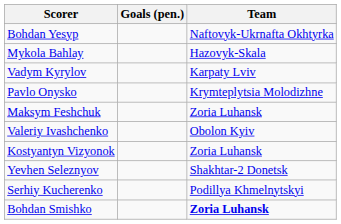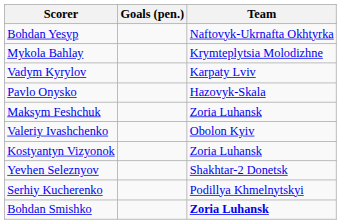 <table class="wikitable">
 <tr>
 <th>Scorer</th>
 <th>Goals (pen.)</th>
 <th>Team</th>
 </tr>
 <tr>
 <td> <a href='#'>Bohdan Yesyp</a></td>
 <td></td>
 <td><a href='#'>Naftovyk-Ukrnafta Okhtyrka</a></td>
 </tr>
 <tr>
 <td> <a href='#'>Mykola Bahlay</a></td>
 <td></td>
-<td><a href='#'>Hazovyk-Skala</a></td>
+<td><a href='#'>Krymteplytsia Molodizhne</a></td>
 </tr>
 <tr>
 <td> <a href='#'>Vadym Kyrylov</a></td>
 <td></td>
 <td><a href='#'>Karpaty Lviv</a></td>
 </tr>
 <tr>
 <td> <a href='#'>Pavlo Onysko</a></td>
 <td></td>
-<td><a href='#'>Krymteplytsia Molodizhne</a></td>
+<td><a href='#'>Hazovyk-Skala</a></td>
 </tr>
 <tr>
 <td> <a href='#'>Maksym Feshchuk</a></td>
 <td></td>
 <td><a href='#'>Zoria Luhansk</a></td>
 </tr>
 <tr>
 <td> <a href='#'>Valeriy Ivashchenko</a></td>
 <td></td>
 <td><a href='#'>Obolon Kyiv</a></td>
 </tr>
 <tr>
 <td> <a href='#'>Kostyantyn Vizyonok</a></td>
 <td></td>
 <td><a href='#'>Zoria Luhansk</a></td>
 </tr>
 <tr>
 <td> <a href='#'>Yevhen Seleznyov</a></td>
 <td></td>
 <td><a href='#'>Shakhtar-2 Donetsk</a></td>
 </tr>
 <tr>
 <td> <a href='#'>Serhiy Kucherenko</a></td>
 <td></td>
 <td><a href='#'>Podillya Khmelnytskyi</a></td>
 </tr>
 <tr>
 <td> <a href='#'>Bohdan Smishko</a></td>
 <td></td>
 <td><strong><a href='#'>Zoria Luhansk</a></strong></td>
 </tr>
 </table>
